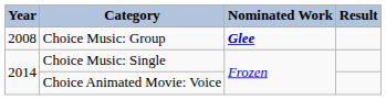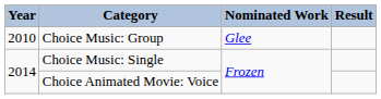 <table class="wikitable">
 <tr align="center">
 <th style="background:#B0C4DE">Year</th>
 <th style="background:#B0C4DE">Category</th>
 <th style="background:#B0C4DE">Nominated Work</th>
 <th style="background:#B0C4DE">Result</th>
 </tr>
 <tr>
-<td>2008</td>
+<td>2010</td>
 <td>Choice Music: Group</td>
-<td><strong><em><a href='#'>Glee</a></em></strong></td>
+<td><em><a href='#'>Glee</a></em></td>
 <td></td>
 </tr>
 <tr>
 <td rowspan="2">2014</td>
 <td>Choice Music: Single</td>
 <td rowspan="2"><em><a href='#'>Frozen</a></em></td>
 <td></td>
 </tr>
 <tr>
 <td>Choice Animated Movie: Voice</td>
 <td></td>
 </tr>
 </table>
